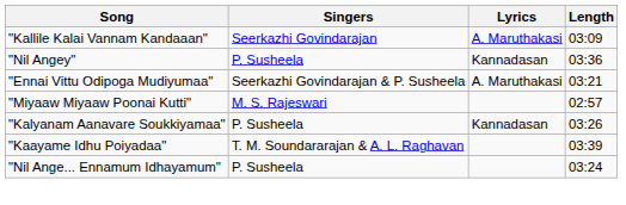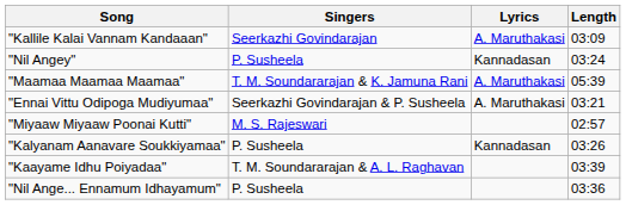 <table class="wikitable" style="font-size:95%;">
 <tr>
 <th>Song</th>
 <th>Singers</th>
 <th>Lyrics</th>
 <th>Length</th>
 </tr>
 <tr>
 <td>"Kallile Kalai Vannam Kandaaan"</td>
 <td><a href='#'>Seerkazhi Govindarajan</a></td>
 <td><a href='#'>A. Maruthakasi</a></td>
 <td>03:09</td>
 </tr>
 <tr>
 <td>"Nil Angey"</td>
 <td><a href='#'>P. Susheela</a></td>
 <td>Kannadasan</td>
-<td>03:36</td>
+<td>03:24</td>
+</tr>
+<tr>
+<td>"Maamaa Maamaa Maamaa"</td>
+<td><a href='#'>T. M. Soundararajan</a> & <a href='#'>K. Jamuna Rani</a></td>
+<td><a href='#'>A. Maruthakasi</a></td>
+<td>05:39</td>
 </tr>
 <tr>
 <td>"Ennai Vittu Odipoga Mudiyumaa"</td>
 <td>Seerkazhi Govindarajan & P. Susheela</td>
 <td>A. Maruthakasi</td>
 <td>03:21</td>
 </tr>
 <tr>
 <td>"Miyaaw Miyaaw Poonai Kutti"</td>
 <td><a href='#'>M. S. Rajeswari</a></td>
 <td></td>
 <td>02:57</td>
 </tr>
 <tr>
 <td>"Kalyanam Aanavare Soukkiyamaa"</td>
 <td>P. Susheela</td>
 <td>Kannadasan</td>
 <td>03:26</td>
 </tr>
 <tr>
 <td>"Kaayame Idhu Poiyadaa"</td>
 <td>T. M. Soundararajan & <a href='#'>A. L. Raghavan</a></td>
 <td></td>
 <td>03:39</td>
 </tr>
 <tr>
 <td>"Nil Ange... Ennamum Idhayamum"</td>
 <td>P. Susheela</td>
 <td></td>
-<td>03:24</td>
+<td>03:36</td>
 </tr>
 </table>
